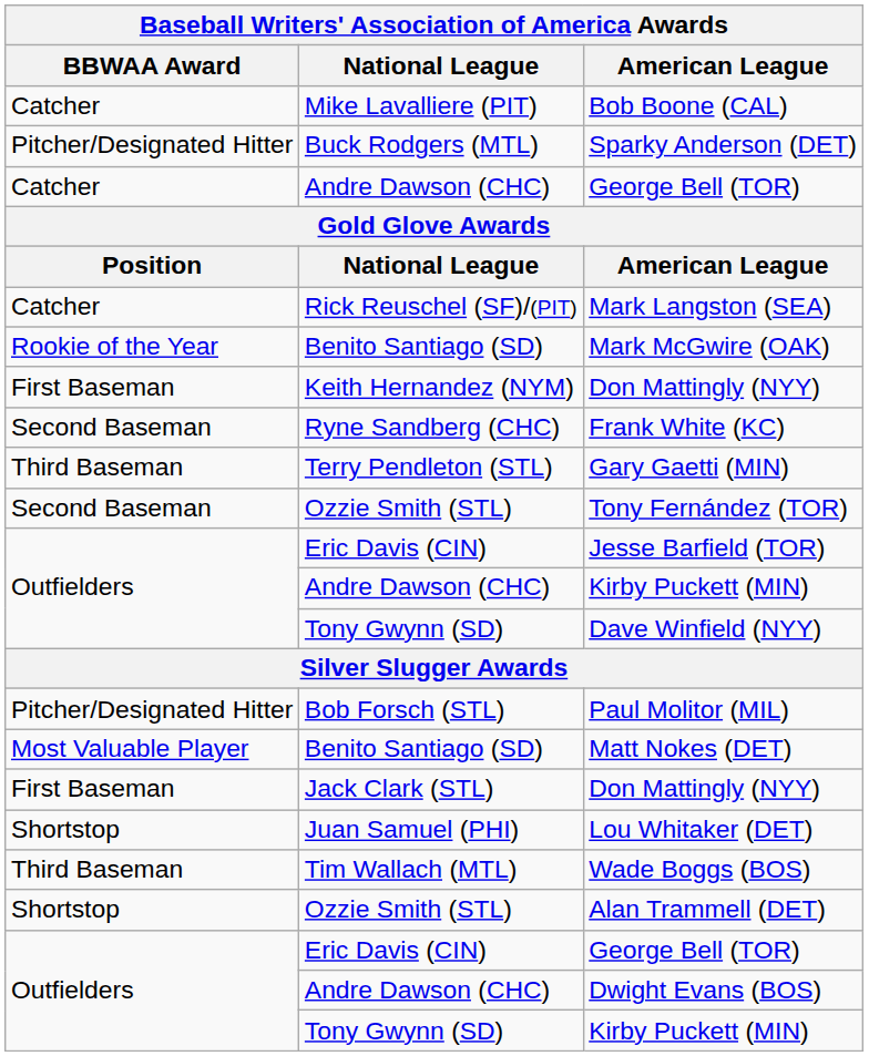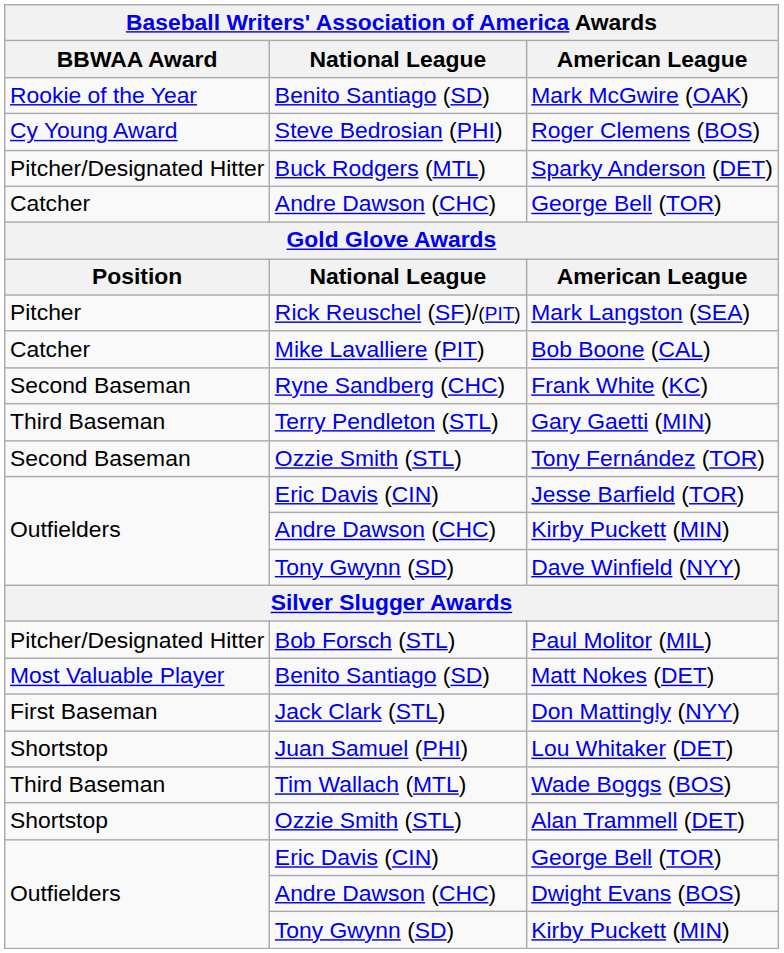 <table class="wikitable">
 <tr>
 <th colspan="3"><a href='#'>Baseball Writers' Association of America</a> Awards</th>
 </tr>
 <tr>
 <th>BBWAA Award</th>
 <th>National League</th>
 <th>American League</th>
 </tr>
 <tr>
-<td>Catcher</td>
-<td><a href='#'>Mike Lavalliere</a> (<a href='#'>PIT</a>)</td>
-<td><a href='#'>Bob Boone</a> (<a href='#'>CAL</a>)</td>
+<td><a href='#'>Rookie of the Year</a></td>
+<td><a href='#'>Benito Santiago</a> (<a href='#'>SD</a>)</td>
+<td><a href='#'>Mark McGwire</a> (<a href='#'>OAK</a>)</td>
+</tr>
+<tr>
+<td><a href='#'>Cy Young Award</a></td>
+<td><a href='#'>Steve Bedrosian</a> (<a href='#'>PHI</a>)</td>
+<td><a href='#'>Roger Clemens</a> (<a href='#'>BOS</a>)</td>
 </tr>
 <tr>
 <td>Pitcher/Designated Hitter</td>
 <td><a href='#'>Buck Rodgers</a> (<a href='#'>MTL</a>)</td>
 <td><a href='#'>Sparky Anderson</a> (<a href='#'>DET</a>)</td>
 </tr>
 <tr>
 <td>Catcher</td>
 <td><a href='#'>Andre Dawson</a> (<a href='#'>CHC</a>)</td>
 <td><a href='#'>George Bell</a> (<a href='#'>TOR</a>)</td>
 </tr>
 <tr>
 <th colspan="3"><a href='#'>Gold Glove Awards</a></th>
 </tr>
 <tr>
 <th>Position</th>
 <th>National League</th>
 <th>American League</th>
 </tr>
 <tr>
-<td>Catcher</td>
+<td>Pitcher</td>
 <td><a href='#'>Rick Reuschel</a> (<a href='#'>SF</a>)/<small>(<a href='#'>PIT</a>)</small></td>
 <td><a href='#'>Mark Langston</a> (<a href='#'>SEA</a>)</td>
 </tr>
 <tr>
-<td><a href='#'>Rookie of the Year</a></td>
-<td><a href='#'>Benito Santiago</a> (<a href='#'>SD</a>)</td>
-<td><a href='#'>Mark McGwire</a> (<a href='#'>OAK</a>)</td>
-</tr>
-<tr>
-<td>First Baseman</td>
-<td><a href='#'>Keith Hernandez</a> (<a href='#'>NYM</a>)</td>
-<td><a href='#'>Don Mattingly</a> (<a href='#'>NYY</a>)</td>
+<td>Catcher</td>
+<td><a href='#'>Mike Lavalliere</a> (<a href='#'>PIT</a>)</td>
+<td><a href='#'>Bob Boone</a> (<a href='#'>CAL</a>)</td>
 </tr>
 <tr>
 <td>Second Baseman</td>
 <td><a href='#'>Ryne Sandberg</a> (<a href='#'>CHC</a>)</td>
 <td><a href='#'>Frank White</a> (<a href='#'>KC</a>)</td>
 </tr>
 <tr>
 <td>Third Baseman</td>
 <td><a href='#'>Terry Pendleton</a> (<a href='#'>STL</a>)</td>
 <td><a href='#'>Gary Gaetti</a> (<a href='#'>MIN</a>)</td>
 </tr>
 <tr>
 <td>Second Baseman</td>
 <td><a href='#'>Ozzie Smith</a> (<a href='#'>STL</a>)</td>
 <td><a href='#'>Tony Fernández</a> (<a href='#'>TOR</a>)</td>
 </tr>
 <tr>
 <td rowspan="3">Outfielders</td>
 <td><a href='#'>Eric Davis</a> (<a href='#'>CIN</a>)</td>
 <td><a href='#'>Jesse Barfield</a> (<a href='#'>TOR</a>)</td>
 </tr>
 <tr>
 <td><a href='#'>Andre Dawson</a> (<a href='#'>CHC</a>)</td>
 <td><a href='#'>Kirby Puckett</a> (<a href='#'>MIN</a>)</td>
 </tr>
 <tr>
 <td><a href='#'>Tony Gwynn</a> (<a href='#'>SD</a>)</td>
 <td><a href='#'>Dave Winfield</a>  (<a href='#'>NYY</a>)</td>
 </tr>
 <tr>
 <th colspan="3"><a href='#'>Silver Slugger Awards</a></th>
 </tr>
 <tr>
 <td>Pitcher/Designated Hitter</td>
 <td><a href='#'>Bob Forsch</a> (<a href='#'>STL</a>)</td>
 <td><a href='#'>Paul Molitor</a> (<a href='#'>MIL</a>)</td>
 </tr>
 <tr>
 <td><a href='#'>Most Valuable Player</a></td>
 <td><a href='#'>Benito Santiago</a> (<a href='#'>SD</a>)</td>
 <td><a href='#'>Matt Nokes</a> (<a href='#'>DET</a>)</td>
 </tr>
 <tr>
 <td>First Baseman</td>
 <td><a href='#'>Jack Clark</a> (<a href='#'>STL</a>)</td>
 <td><a href='#'>Don Mattingly</a> (<a href='#'>NYY</a>)</td>
 </tr>
 <tr>
 <td>Shortstop</td>
 <td><a href='#'>Juan Samuel</a> (<a href='#'>PHI</a>)</td>
 <td><a href='#'>Lou Whitaker</a> (<a href='#'>DET</a>)</td>
 </tr>
 <tr>
 <td>Third Baseman</td>
 <td><a href='#'>Tim Wallach</a> (<a href='#'>MTL</a>)</td>
 <td><a href='#'>Wade Boggs</a> (<a href='#'>BOS</a>)</td>
 </tr>
 <tr>
 <td>Shortstop</td>
 <td><a href='#'>Ozzie Smith</a> (<a href='#'>STL</a>)</td>
 <td><a href='#'>Alan Trammell</a> (<a href='#'>DET</a>)</td>
 </tr>
 <tr>
 <td rowspan="3">Outfielders</td>
 <td><a href='#'>Eric Davis</a> (<a href='#'>CIN</a>)</td>
 <td><a href='#'>George Bell</a> (<a href='#'>TOR</a>)</td>
 </tr>
 <tr>
 <td><a href='#'>Andre Dawson</a> (<a href='#'>CHC</a>)</td>
 <td><a href='#'>Dwight Evans</a> (<a href='#'>BOS</a>)</td>
 </tr>
 <tr>
 <td><a href='#'>Tony Gwynn</a> (<a href='#'>SD</a>)</td>
 <td><a href='#'>Kirby Puckett</a> (<a href='#'>MIN</a>)</td>
 </tr>
 </table>
